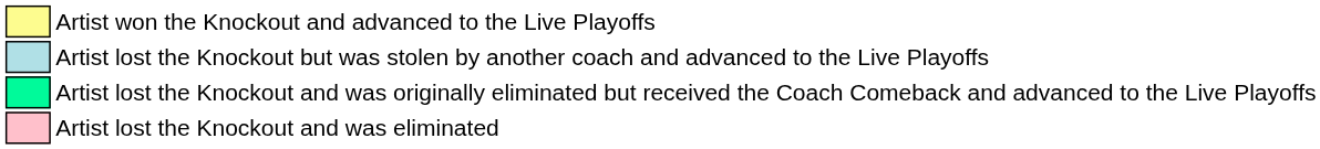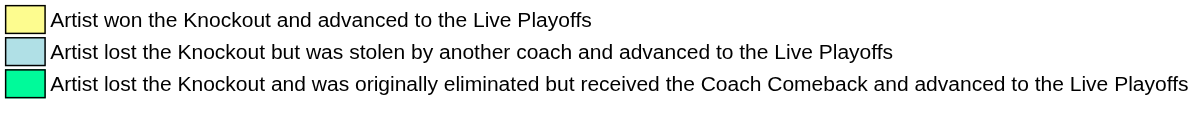 <table class="toccolours" style="font-size: 90%; white-space: nowrap;">
 <tr>
 <td style="background:#fdfc8f; border:1px solid black;">      </td>
 <td>Artist won the Knockout and advanced to the Live Playoffs</td>
 </tr>
 <tr>
 <td style="background:#b0e0e6; border:1px solid black;">      </td>
 <td>Artist lost the Knockout but was stolen by another coach and advanced to the Live Playoffs</td>
 </tr>
 <tr>
 <td style="background:#00fa9a; border:1px solid black;">     </td>
 <td>Artist lost the Knockout and was originally eliminated but received the Coach Comeback and advanced to the Live Playoffs</td>
 </tr>
-<tr>
-<td style="background:pink; border:1px solid black;">      </td>
-<td>Artist lost the Knockout and was eliminated</td>
-</tr>
 </table>
